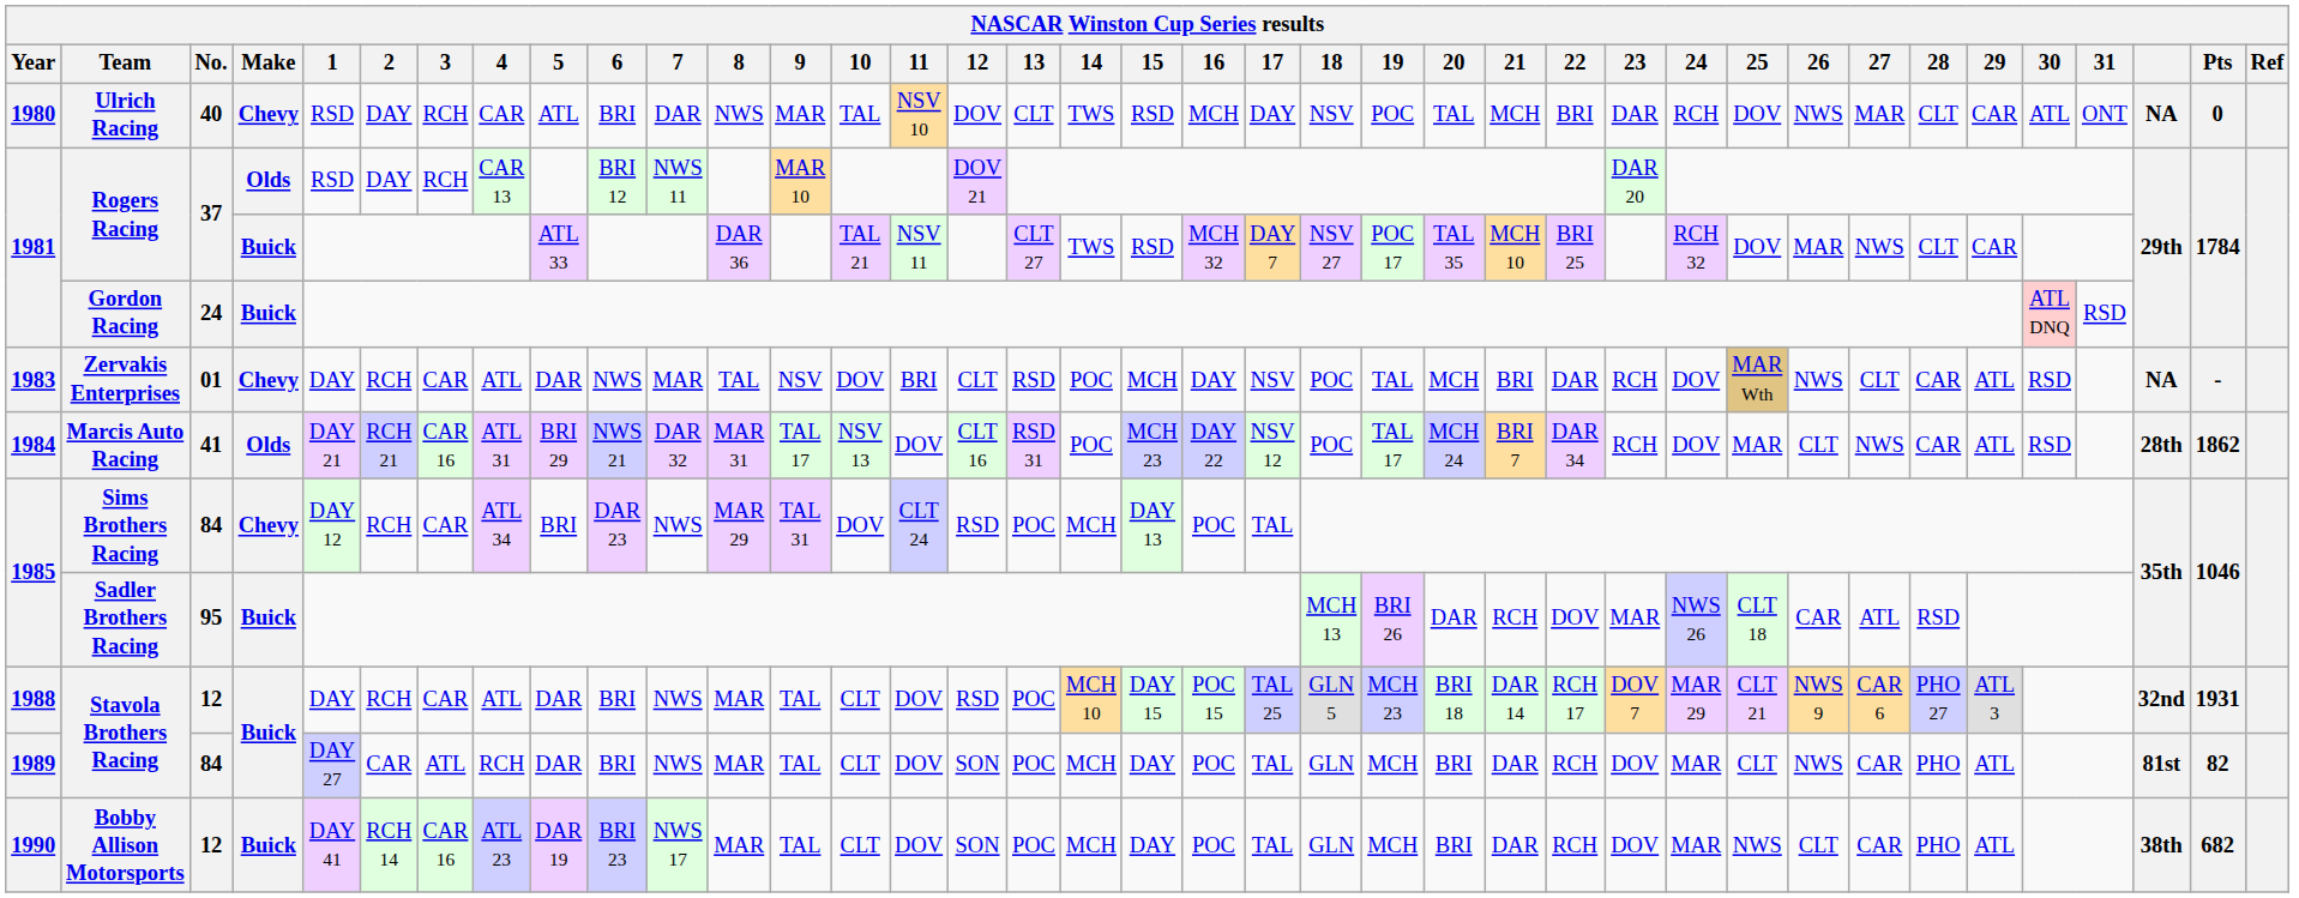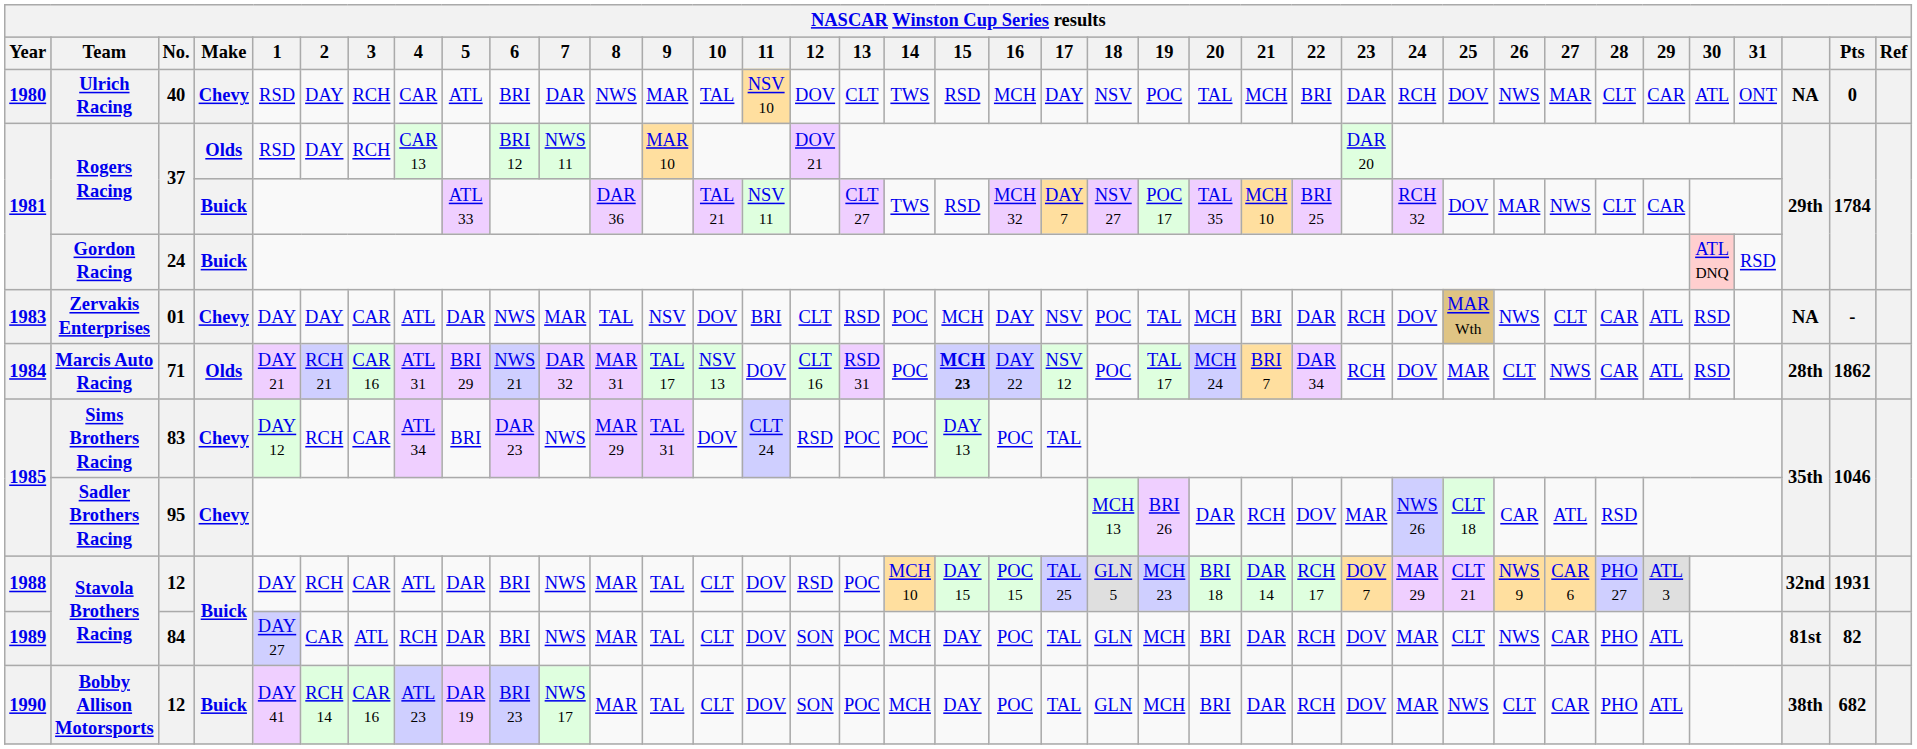 <table class="wikitable" style="text-align:center; font-size:75%">
 <tr>
 <th colspan=42><a href='#'>NASCAR</a> <a href='#'>Winston Cup Series</a> results</th>
 </tr>
 <tr>
 <th>Year</th>
 <th>Team</th>
 <th>No.</th>
 <th>Make</th>
 <th>1</th>
 <th>2</th>
 <th>3</th>
 <th>4</th>
 <th>5</th>
 <th>6</th>
 <th>7</th>
 <th>8</th>
 <th>9</th>
 <th>10</th>
 <th>11</th>
 <th>12</th>
 <th>13</th>
 <th>14</th>
 <th>15</th>
 <th>16</th>
 <th>17</th>
 <th>18</th>
 <th>19</th>
 <th>20</th>
 <th>21</th>
 <th>22</th>
 <th>23</th>
 <th>24</th>
 <th>25</th>
 <th>26</th>
 <th>27</th>
 <th>28</th>
 <th>29</th>
 <th>30</th>
 <th>31</th>
 <th></th>
 <th>Pts</th>
 <th>Ref</th>
 </tr>
 <tr>
 <th><a href='#'>1980</a></th>
 <th><a href='#'>Ulrich Racing</a></th>
 <th>40</th>
 <th><a href='#'>Chevy</a></th>
 <td><a href='#'>RSD</a></td>
 <td><a href='#'>DAY</a></td>
 <td><a href='#'>RCH</a></td>
 <td><a href='#'>CAR</a></td>
 <td><a href='#'>ATL</a></td>
 <td><a href='#'>BRI</a></td>
 <td><a href='#'>DAR</a></td>
 <td><a href='#'>NWS</a></td>
 <td><a href='#'>MAR</a></td>
 <td><a href='#'>TAL</a></td>
 <td style="background:#FFDF9F;"><a href='#'>NSV</a><br><small>10</small></td>
 <td><a href='#'>DOV</a></td>
 <td><a href='#'>CLT</a></td>
 <td><a href='#'>TWS</a></td>
 <td><a href='#'>RSD</a></td>
 <td><a href='#'>MCH</a></td>
 <td><a href='#'>DAY</a></td>
 <td><a href='#'>NSV</a></td>
 <td><a href='#'>POC</a></td>
 <td><a href='#'>TAL</a></td>
 <td><a href='#'>MCH</a></td>
 <td><a href='#'>BRI</a></td>
 <td><a href='#'>DAR</a></td>
 <td><a href='#'>RCH</a></td>
 <td><a href='#'>DOV</a></td>
 <td><a href='#'>NWS</a></td>
 <td><a href='#'>MAR</a></td>
 <td><a href='#'>CLT</a></td>
 <td><a href='#'>CAR</a></td>
 <td><a href='#'>ATL</a></td>
 <td><a href='#'>ONT</a></td>
 <th>NA</th>
 <th>0</th>
 <th></th>
 </tr>
 <tr>
 <th rowspan=3><a href='#'>1981</a></th>
 <th rowspan=2><a href='#'>Rogers Racing</a></th>
 <th rowspan=2>37</th>
 <th><a href='#'>Olds</a></th>
 <td><a href='#'>RSD</a></td>
 <td><a href='#'>DAY</a></td>
 <td><a href='#'>RCH</a></td>
 <td style="background:#DFFFDF;"><a href='#'>CAR</a><br><small>13</small></td>
 <td></td>
 <td style="background:#DFFFDF;"><a href='#'>BRI</a><br><small>12</small></td>
 <td style="background:#DFFFDF;"><a href='#'>NWS</a><br><small>11</small></td>
 <td></td>
 <td style="background:#FFDF9F;"><a href='#'>MAR</a><br><small>10</small></td>
 <td colspan=2></td>
 <td style="background:#EFCFFF;"><a href='#'>DOV</a><br><small>21</small></td>
 <td colspan=10></td>
 <td style="background:#DFFFDF;"><a href='#'>DAR</a><br><small>20</small></td>
 <td colspan=8></td>
 <th rowspan=3>29th</th>
 <th rowspan=3>1784</th>
 <th rowspan=3></th>
 </tr>
 <tr>
 <th><a href='#'>Buick</a></th>
 <td colspan=4></td>
 <td style="background:#EFCFFF;"><a href='#'>ATL</a><br><small>33</small></td>
 <td colspan=2></td>
 <td style="background:#EFCFFF;"><a href='#'>DAR</a><br><small>36</small></td>
 <td></td>
 <td style="background:#EFCFFF;"><a href='#'>TAL</a><br><small>21</small></td>
 <td style="background:#DFFFDF;"><a href='#'>NSV</a><br><small>11</small></td>
 <td></td>
 <td style="background:#EFCFFF;"><a href='#'>CLT</a><br><small>27</small></td>
 <td><a href='#'>TWS</a></td>
 <td><a href='#'>RSD</a></td>
 <td style="background:#EFCFFF;"><a href='#'>MCH</a><br><small>32</small></td>
 <td style="background:#FFDF9F;"><a href='#'>DAY</a><br><small>7</small></td>
 <td style="background:#EFCFFF;"><a href='#'>NSV</a><br><small>27</small></td>
 <td style="background:#DFFFDF;"><a href='#'>POC</a><br><small>17</small></td>
 <td style="background:#EFCFFF;"><a href='#'>TAL</a><br><small>35</small></td>
 <td style="background:#FFDF9F;"><a href='#'>MCH</a><br><small>10</small></td>
 <td style="background:#EFCFFF;"><a href='#'>BRI</a><br><small>25</small></td>
 <td></td>
 <td style="background:#EFCFFF;"><a href='#'>RCH</a><br><small>32</small></td>
 <td><a href='#'>DOV</a></td>
 <td><a href='#'>MAR</a></td>
 <td><a href='#'>NWS</a></td>
 <td><a href='#'>CLT</a></td>
 <td><a href='#'>CAR</a></td>
 <td colspan=2></td>
 </tr>
 <tr>
 <th><a href='#'>Gordon Racing</a></th>
 <th>24</th>
 <th><a href='#'>Buick</a></th>
 <td colspan=29></td>
 <td style="background:#FFCFCF;"><a href='#'>ATL</a><br><small>DNQ</small></td>
 <td><a href='#'>RSD</a></td>
 </tr>
 <tr>
 <th><a href='#'>1983</a></th>
 <th><a href='#'>Zervakis Enterprises</a></th>
 <th>01</th>
 <th><a href='#'>Chevy</a></th>
 <td><a href='#'>DAY</a></td>
-<td><a href='#'>RCH</a></td>
+<td><a href='#'>DAY</a></td>
 <td><a href='#'>CAR</a></td>
 <td><a href='#'>ATL</a></td>
 <td><a href='#'>DAR</a></td>
 <td><a href='#'>NWS</a></td>
 <td><a href='#'>MAR</a></td>
 <td><a href='#'>TAL</a></td>
 <td><a href='#'>NSV</a></td>
 <td><a href='#'>DOV</a></td>
 <td><a href='#'>BRI</a></td>
 <td><a href='#'>CLT</a></td>
 <td><a href='#'>RSD</a></td>
 <td><a href='#'>POC</a></td>
 <td><a href='#'>MCH</a></td>
 <td><a href='#'>DAY</a></td>
 <td><a href='#'>NSV</a></td>
 <td><a href='#'>POC</a></td>
 <td><a href='#'>TAL</a></td>
 <td><a href='#'>MCH</a></td>
 <td><a href='#'>BRI</a></td>
 <td><a href='#'>DAR</a></td>
 <td><a href='#'>RCH</a></td>
 <td><a href='#'>DOV</a></td>
 <td style="background:#DFC484;"><a href='#'>MAR</a><br><small>Wth</small></td>
 <td><a href='#'>NWS</a></td>
 <td><a href='#'>CLT</a></td>
 <td><a href='#'>CAR</a></td>
 <td><a href='#'>ATL</a></td>
 <td><a href='#'>RSD</a></td>
 <td></td>
 <th>NA</th>
 <th>-</th>
 <th></th>
 </tr>
 <tr>
 <th><a href='#'>1984</a></th>
 <th><a href='#'>Marcis Auto Racing</a></th>
-<th>41</th>
+<th>71</th>
 <th><a href='#'>Olds</a></th>
 <td style="background:#EFCFFF;"><a href='#'>DAY</a><br><small>21</small></td>
 <td style="background:#CFCFFF;"><a href='#'>RCH</a><br><small>21</small></td>
 <td style="background:#DFFFDF;"><a href='#'>CAR</a><br><small>16</small></td>
 <td style="background:#EFCFFF;"><a href='#'>ATL</a><br><small>31</small></td>
 <td style="background:#EFCFFF;"><a href='#'>BRI</a><br><small>29</small></td>
 <td style="background:#CFCFFF;"><a href='#'>NWS</a><br><small>21</small></td>
 <td style="background:#EFCFFF;"><a href='#'>DAR</a><br><small>32</small></td>
 <td style="background:#EFCFFF;"><a href='#'>MAR</a><br><small>31</small></td>
 <td style="background:#DFFFDF;"><a href='#'>TAL</a><br><small>17</small></td>
 <td style="background:#DFFFDF;"><a href='#'>NSV</a><br><small>13</small></td>
 <td><a href='#'>DOV</a></td>
 <td style="background:#DFFFDF;"><a href='#'>CLT</a><br><small>16</small></td>
 <td style="background:#EFCFFF;"><a href='#'>RSD</a><br><small>31</small></td>
 <td><a href='#'>POC</a></td>
-<td style="background:#CFCFFF;"><a href='#'>MCH</a><br><small>23</small></td>
+<td style="background:#CFCFFF;"><strong><a href='#'>MCH</a><br><small>23</small></strong></td>
 <td style="background:#CFCFFF;"><a href='#'>DAY</a><br><small>22</small></td>
 <td style="background:#DFFFDF;"><a href='#'>NSV</a><br><small>12</small></td>
 <td><a href='#'>POC</a></td>
 <td style="background:#DFFFDF;"><a href='#'>TAL</a><br><small>17</small></td>
 <td style="background:#CFCFFF;"><a href='#'>MCH</a><br><small>24</small></td>
 <td style="background:#FFDF9F;"><a href='#'>BRI</a><br><small>7</small></td>
 <td style="background:#EFCFFF;"><a href='#'>DAR</a><br><small>34</small></td>
 <td><a href='#'>RCH</a></td>
 <td><a href='#'>DOV</a></td>
 <td><a href='#'>MAR</a></td>
 <td><a href='#'>CLT</a></td>
 <td><a href='#'>NWS</a></td>
 <td><a href='#'>CAR</a></td>
 <td><a href='#'>ATL</a></td>
 <td><a href='#'>RSD</a></td>
 <td></td>
 <th>28th</th>
 <th>1862</th>
 <th></th>
 </tr>
 <tr>
 <th rowspan=2><a href='#'>1985</a></th>
 <th><a href='#'>Sims Brothers Racing</a></th>
-<th>84</th>
+<th>83</th>
 <th><a href='#'>Chevy</a></th>
 <td style="background:#DFFFDF;"><a href='#'>DAY</a><br><small>12</small></td>
 <td><a href='#'>RCH</a></td>
 <td><a href='#'>CAR</a></td>
 <td style="background:#EFCFFF;"><a href='#'>ATL</a><br><small>34</small></td>
 <td><a href='#'>BRI</a></td>
 <td style="background:#EFCFFF;"><a href='#'>DAR</a><br><small>23</small></td>
 <td><a href='#'>NWS</a></td>
 <td style="background:#EFCFFF;"><a href='#'>MAR</a><br><small>29</small></td>
 <td style="background:#EFCFFF;"><a href='#'>TAL</a><br><small>31</small></td>
 <td><a href='#'>DOV</a></td>
 <td style="background:#CFCFFF;"><a href='#'>CLT</a><br><small>24</small></td>
 <td><a href='#'>RSD</a></td>
 <td><a href='#'>POC</a></td>
-<td><a href='#'>MCH</a></td>
+<td><a href='#'>POC</a></td>
 <td style="background:#DFFFDF;"><a href='#'>DAY</a><br><small>13</small></td>
 <td><a href='#'>POC</a></td>
 <td><a href='#'>TAL</a></td>
 <td colspan=14></td>
 <th rowspan=2>35th</th>
 <th rowspan=2>1046</th>
 <th rowspan=2></th>
 </tr>
 <tr>
 <th><a href='#'>Sadler Brothers Racing</a></th>
 <th>95</th>
-<th><a href='#'>Buick</a></th>
+<th><a href='#'>Chevy</a></th>
 <td colspan=17></td>
 <td style="background:#DFFFDF;"><a href='#'>MCH</a><br><small>13</small></td>
 <td style="background:#EFCFFF;"><a href='#'>BRI</a><br><small>26</small></td>
 <td><a href='#'>DAR</a></td>
 <td><a href='#'>RCH</a></td>
 <td><a href='#'>DOV</a></td>
 <td><a href='#'>MAR</a></td>
 <td style="background:#CFCFFF;"><a href='#'>NWS</a><br><small>26</small></td>
 <td style="background:#DFFFDF;"><a href='#'>CLT</a><br><small>18</small></td>
 <td><a href='#'>CAR</a></td>
 <td><a href='#'>ATL</a></td>
 <td><a href='#'>RSD</a></td>
 <td colspan=3></td>
 </tr>
 <tr>
 <th><a href='#'>1988</a></th>
 <th rowspan=2><a href='#'>Stavola Brothers Racing</a></th>
 <th>12</th>
 <th rowspan=2><a href='#'>Buick</a></th>
 <td><a href='#'>DAY</a></td>
 <td><a href='#'>RCH</a></td>
 <td><a href='#'>CAR</a></td>
 <td><a href='#'>ATL</a></td>
 <td><a href='#'>DAR</a></td>
 <td><a href='#'>BRI</a></td>
 <td><a href='#'>NWS</a></td>
 <td><a href='#'>MAR</a></td>
 <td><a href='#'>TAL</a></td>
 <td><a href='#'>CLT</a></td>
 <td><a href='#'>DOV</a></td>
 <td><a href='#'>RSD</a></td>
 <td><a href='#'>POC</a></td>
 <td style="background:#FFDF9F;"><a href='#'>MCH</a><br><small>10</small></td>
 <td style="background:#DFFFDF;"><a href='#'>DAY</a><br><small>15</small></td>
 <td style="background:#DFFFDF;"><a href='#'>POC</a><br><small>15</small></td>
 <td style="background:#CFCFFF;"><a href='#'>TAL</a><br><small>25</small></td>
 <td style="background:#DFDFDF;"><a href='#'>GLN</a><br><small>5</small></td>
 <td style="background:#CFCFFF;"><a href='#'>MCH</a><br><small>23</small></td>
 <td style="background:#DFFFDF;"><a href='#'>BRI</a><br><small>18</small></td>
 <td style="background:#DFFFDF;"><a href='#'>DAR</a><br><small>14</small></td>
 <td style="background:#DFFFDF;"><a href='#'>RCH</a><br><small>17</small></td>
 <td style="background:#FFDF9F;"><a href='#'>DOV</a><br><small>7</small></td>
 <td style="background:#EFCFFF;"><a href='#'>MAR</a><br><small>29</small></td>
 <td style="background:#EFCFFF;"><a href='#'>CLT</a><br><small>21</small></td>
 <td style="background:#FFDF9F;"><a href='#'>NWS</a><br><small>9</small></td>
 <td style="background:#FFDF9F;"><a href='#'>CAR</a><br><small>6</small></td>
 <td style="background:#CFCFFF;"><a href='#'>PHO</a><br><small>27</small></td>
 <td style="background:#DFDFDF;"><a href='#'>ATL</a><br><small>3</small></td>
 <td colspan=2></td>
 <th>32nd</th>
 <th>1931</th>
 <th></th>
 </tr>
 <tr>
 <th><a href='#'>1989</a></th>
 <th>84</th>
 <td style="background:#CFCFFF;"><a href='#'>DAY</a><br><small>27</small></td>
 <td><a href='#'>CAR</a></td>
 <td><a href='#'>ATL</a></td>
 <td><a href='#'>RCH</a></td>
 <td><a href='#'>DAR</a></td>
 <td><a href='#'>BRI</a></td>
 <td><a href='#'>NWS</a></td>
 <td><a href='#'>MAR</a></td>
 <td><a href='#'>TAL</a></td>
 <td><a href='#'>CLT</a></td>
 <td><a href='#'>DOV</a></td>
 <td><a href='#'>SON</a></td>
 <td><a href='#'>POC</a></td>
 <td><a href='#'>MCH</a></td>
 <td><a href='#'>DAY</a></td>
 <td><a href='#'>POC</a></td>
 <td><a href='#'>TAL</a></td>
 <td><a href='#'>GLN</a></td>
 <td><a href='#'>MCH</a></td>
 <td><a href='#'>BRI</a></td>
 <td><a href='#'>DAR</a></td>
 <td><a href='#'>RCH</a></td>
 <td><a href='#'>DOV</a></td>
 <td><a href='#'>MAR</a></td>
 <td><a href='#'>CLT</a></td>
 <td><a href='#'>NWS</a></td>
 <td><a href='#'>CAR</a></td>
 <td><a href='#'>PHO</a></td>
 <td><a href='#'>ATL</a></td>
 <td colspan=2></td>
 <th>81st</th>
 <th>82</th>
 <th></th>
 </tr>
 <tr>
 <th><a href='#'>1990</a></th>
 <th><a href='#'>Bobby Allison Motorsports</a></th>
 <th>12</th>
 <th><a href='#'>Buick</a></th>
 <td style="background:#EFCFFF;"><a href='#'>DAY</a><br><small>41</small></td>
 <td style="background:#DFFFDF;"><a href='#'>RCH</a><br><small>14</small></td>
 <td style="background:#DFFFDF;"><a href='#'>CAR</a><br><small>16</small></td>
 <td style="background:#CFCFFF;"><a href='#'>ATL</a><br><small>23</small></td>
 <td style="background:#EFCFFF;"><a href='#'>DAR</a><br><small>19</small></td>
 <td style="background:#CFCFFF;"><a href='#'>BRI</a><br><small>23</small></td>
 <td style="background:#DFFFDF;"><a href='#'>NWS</a><br><small>17</small></td>
 <td><a href='#'>MAR</a></td>
 <td><a href='#'>TAL</a></td>
 <td><a href='#'>CLT</a></td>
 <td><a href='#'>DOV</a></td>
 <td><a href='#'>SON</a></td>
 <td><a href='#'>POC</a></td>
 <td><a href='#'>MCH</a></td>
 <td><a href='#'>DAY</a></td>
 <td><a href='#'>POC</a></td>
 <td><a href='#'>TAL</a></td>
 <td><a href='#'>GLN</a></td>
 <td><a href='#'>MCH</a></td>
 <td><a href='#'>BRI</a></td>
 <td><a href='#'>DAR</a></td>
 <td><a href='#'>RCH</a></td>
 <td><a href='#'>DOV</a></td>
 <td><a href='#'>MAR</a></td>
 <td><a href='#'>NWS</a></td>
 <td><a href='#'>CLT</a></td>
 <td><a href='#'>CAR</a></td>
 <td><a href='#'>PHO</a></td>
 <td><a href='#'>ATL</a></td>
 <td colspan=2></td>
 <th>38th</th>
 <th>682</th>
 <th></th>
 </tr>
 </table>
